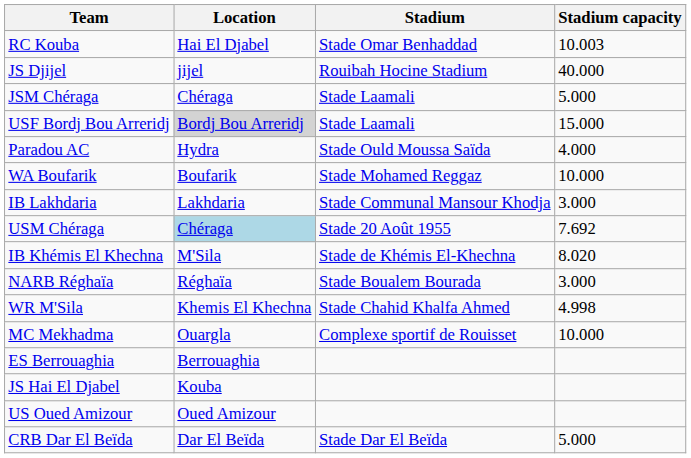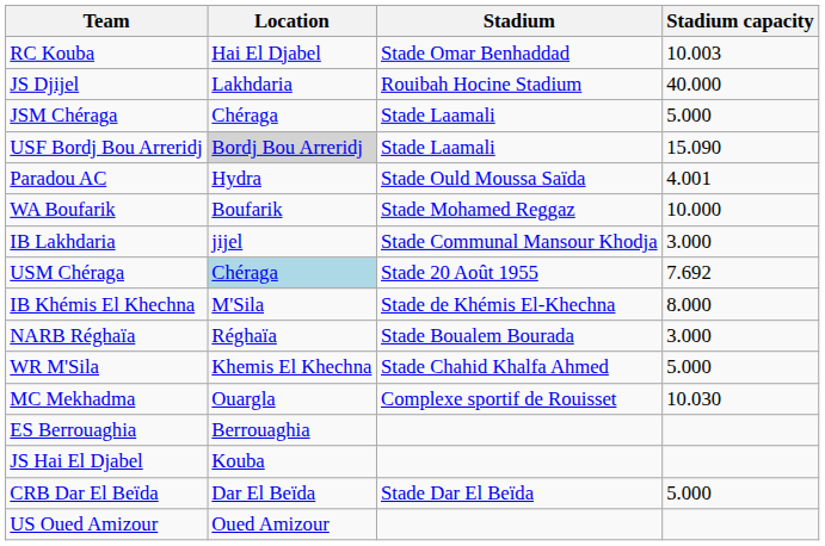 <table class="wikitable sortable">
 <tr>
 <th>Team</th>
 <th>Location</th>
 <th>Stadium</th>
 <th>Stadium capacity</th>
 </tr>
 <tr>
 <td><a href='#'>RC Kouba</a></td>
 <td><a href='#'>Hai El Djabel</a></td>
 <td><a href='#'>Stade Omar Benhaddad</a></td>
 <td>10.003</td>
 </tr>
 <tr>
 <td><a href='#'>JS Djijel</a></td>
-<td><a href='#'>jijel</a></td>
+<td><a href='#'>Lakhdaria</a></td>
 <td><a href='#'>Rouibah Hocine Stadium</a></td>
 <td>40.000</td>
 </tr>
 <tr>
 <td><a href='#'>JSM Chéraga</a></td>
 <td><a href='#'>Chéraga</a></td>
 <td><a href='#'>Stade Laamali</a></td>
 <td>5.000</td>
 </tr>
 <tr>
 <td><a href='#'>USF Bordj Bou Arreridj</a></td>
 <td style="background: lightgrey;"><a href='#'>Bordj Bou Arreridj</a></td>
 <td><a href='#'>Stade Laamali</a></td>
-<td>15.000</td>
+<td>15.090</td>
 </tr>
 <tr>
 <td><a href='#'>Paradou AC</a></td>
 <td><a href='#'>Hydra</a></td>
 <td><a href='#'>Stade Ould Moussa Saïda</a></td>
-<td>4.000</td>
+<td>4.001</td>
 </tr>
 <tr>
 <td><a href='#'>WA Boufarik</a></td>
 <td><a href='#'>Boufarik</a></td>
 <td><a href='#'>Stade Mohamed Reggaz</a></td>
 <td>10.000</td>
 </tr>
 <tr>
 <td><a href='#'>IB Lakhdaria</a></td>
-<td><a href='#'>Lakhdaria</a></td>
+<td><a href='#'>jijel</a></td>
 <td><a href='#'>Stade Communal Mansour Khodja</a></td>
 <td>3.000</td>
 </tr>
 <tr>
 <td><a href='#'>USM Chéraga</a></td>
 <td style="background: lightblue;"><a href='#'>Chéraga</a></td>
 <td><a href='#'>Stade 20 Août 1955</a></td>
 <td>7.692</td>
 </tr>
 <tr>
 <td><a href='#'>IB Khémis El Khechna</a></td>
 <td><a href='#'>M'Sila</a></td>
 <td><a href='#'>Stade de Khémis El-Khechna</a></td>
-<td>8.020</td>
+<td>8.000</td>
 </tr>
 <tr>
 <td><a href='#'>NARB Réghaïa</a></td>
 <td><a href='#'>Réghaïa</a></td>
 <td><a href='#'>Stade Boualem Bourada</a></td>
 <td>3.000</td>
 </tr>
 <tr>
 <td><a href='#'>WR M'Sila</a></td>
 <td><a href='#'>Khemis El Khechna</a></td>
 <td><a href='#'>Stade Chahid Khalfa Ahmed</a></td>
-<td>4.998</td>
+<td>5.000</td>
 </tr>
 <tr>
 <td><a href='#'>MC Mekhadma</a></td>
 <td><a href='#'>Ouargla</a></td>
 <td><a href='#'>Complexe sportif de Rouisset</a></td>
-<td>10.000</td>
+<td>10.030</td>
 </tr>
 <tr>
 <td><a href='#'>ES Berrouaghia</a></td>
 <td><a href='#'>Berrouaghia</a></td>
 <td></td>
 <td></td>
 </tr>
 <tr>
 <td><a href='#'>JS Hai El Djabel</a></td>
 <td><a href='#'>Kouba</a></td>
 <td></td>
 <td></td>
 </tr>
 <tr>
+<td><a href='#'>CRB Dar El Beïda</a></td>
+<td><a href='#'>Dar El Beïda</a></td>
+<td><a href='#'>Stade Dar El Beïda</a></td>
+<td>5.000</td>
+</tr>
+<tr>
 <td><a href='#'>US Oued Amizour</a></td>
 <td><a href='#'>Oued Amizour</a></td>
 <td></td>
 <td></td>
 </tr>
-<tr>
-<td><a href='#'>CRB Dar El Beïda</a></td>
-<td><a href='#'>Dar El Beïda</a></td>
-<td><a href='#'>Stade Dar El Beïda</a></td>
-<td>5.000</td>
-</tr>
 </table>
